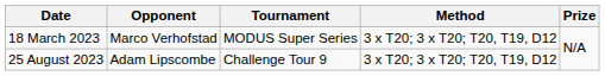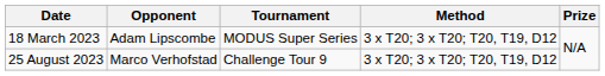 <table class="wikitable">
 <tr>
 <th>Date</th>
 <th>Opponent</th>
 <th>Tournament</th>
 <th>Method</th>
 <th>Prize</th>
 </tr>
 <tr>
 <td>18 March 2023</td>
-<td>Marco Verhofstad</td>
+<td>Adam Lipscombe</td>
 <td>MODUS Super Series</td>
 <td>3 x T20; 3 x T20;  T20, T19, D12</td>
 <td Rowspan=2>N/A</td>
 </tr>
 <tr>
 <td>25 August 2023</td>
-<td>Adam Lipscombe</td>
+<td>Marco Verhofstad</td>
 <td>Challenge Tour 9</td>
 <td>3 x T20; 3 x T20; T20, T19, D12</td>
 </tr>
 </table>
